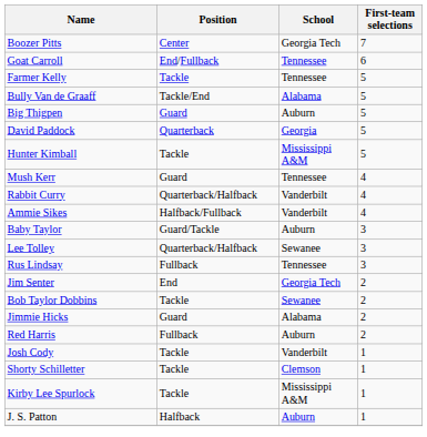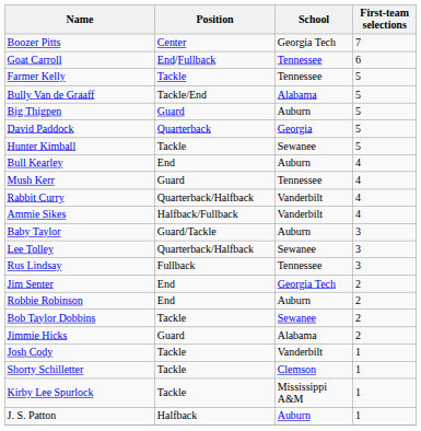 <table class="wikitable sortable">
 <tr>
 <th bgcolor="#DDDDFF" width="27%">Name</th>
 <th bgcolor="#DDDDFF" width="13%">Position</th>
 <th bgcolor="#DDDDFF" width="14%">School</th>
 <th bgcolor="#DDDDFF" width="10%">First-team selections</th>
 </tr>
 <tr align="left">
 <td><a href='#'>Boozer Pitts</a></td>
 <td><a href='#'>Center</a></td>
 <td>Georgia Tech</td>
 <td>7</td>
 </tr>
 <tr align="left">
 <td><a href='#'>Goat Carroll</a></td>
 <td><a href='#'>End</a>/<a href='#'>Fullback</a></td>
 <td><a href='#'>Tennessee</a></td>
 <td>6</td>
 </tr>
 <tr align="left">
 <td><a href='#'>Farmer Kelly</a></td>
 <td><a href='#'>Tackle</a></td>
 <td>Tennessee</td>
 <td>5</td>
 </tr>
 <tr align="left">
 <td><a href='#'>Bully Van de Graaff</a></td>
 <td>Tackle/End</td>
 <td><a href='#'>Alabama</a></td>
 <td>5</td>
 </tr>
 <tr align="left">
 <td><a href='#'>Big Thigpen</a></td>
 <td><a href='#'>Guard</a></td>
 <td>Auburn</td>
 <td>5</td>
 </tr>
 <tr align="left">
 <td><a href='#'>David Paddock</a></td>
 <td><a href='#'>Quarterback</a></td>
 <td><a href='#'>Georgia</a></td>
 <td>5</td>
 </tr>
 <tr align="left">
 <td><a href='#'>Hunter Kimball</a></td>
 <td>Tackle</td>
-<td><a href='#'>Mississippi A&M</a></td>
+<td>Sewanee</td>
 <td>5</td>
+</tr>
+<tr align="left">
+<td><a href='#'>Bull Kearley</a></td>
+<td>End</td>
+<td>Auburn</td>
+<td>4</td>
 </tr>
 <tr align="left">
 <td><a href='#'>Mush Kerr</a></td>
 <td>Guard</td>
 <td>Tennessee</td>
 <td>4</td>
 </tr>
 <tr align="left">
 <td><a href='#'>Rabbit Curry</a></td>
 <td>Quarterback/Halfback</td>
 <td>Vanderbilt</td>
 <td>4</td>
 </tr>
 <tr align="left">
 <td><a href='#'>Ammie Sikes</a></td>
 <td>Halfback/Fullback</td>
 <td>Vanderbilt</td>
 <td>4</td>
 </tr>
 <tr align="left">
 <td><a href='#'>Baby Taylor</a></td>
 <td>Guard/Tackle</td>
 <td>Auburn</td>
 <td>3</td>
 </tr>
 <tr align="left">
 <td><a href='#'>Lee Tolley</a></td>
 <td>Quarterback/Halfback</td>
 <td>Sewanee</td>
 <td>3</td>
 </tr>
 <tr align="left">
 <td><a href='#'>Rus Lindsay</a></td>
 <td>Fullback</td>
 <td>Tennessee</td>
 <td>3</td>
 </tr>
 <tr align="left">
 <td><a href='#'>Jim Senter</a></td>
 <td>End</td>
 <td><a href='#'>Georgia Tech</a></td>
 <td>2</td>
 </tr>
 <tr align="left">
+<td><a href='#'>Robbie Robinson</a></td>
+<td>End</td>
+<td>Auburn</td>
+<td>2</td>
+</tr>
+<tr align="left">
 <td><a href='#'>Bob Taylor Dobbins</a></td>
 <td>Tackle</td>
 <td><a href='#'>Sewanee</a></td>
 <td>2</td>
 </tr>
 <tr align="left">
 <td><a href='#'>Jimmie Hicks</a></td>
 <td>Guard</td>
 <td>Alabama</td>
-<td>2</td>
-</tr>
-<tr align="left">
-<td><a href='#'>Red Harris</a></td>
-<td>Fullback</td>
-<td>Auburn</td>
 <td>2</td>
 </tr>
 <tr align="left">
 <td><a href='#'>Josh Cody</a></td>
 <td>Tackle</td>
 <td>Vanderbilt</td>
 <td>1</td>
 </tr>
 <tr align="left">
 <td><a href='#'>Shorty Schilletter</a></td>
 <td>Tackle</td>
 <td><a href='#'>Clemson</a></td>
 <td>1</td>
 </tr>
 <tr align="left">
 <td><a href='#'>Kirby Lee Spurlock</a></td>
 <td>Tackle</td>
 <td>Mississippi A&M</td>
 <td>1</td>
 </tr>
 <tr align="left">
 <td>J. S. Patton</td>
 <td>Halfback</td>
 <td><a href='#'>Auburn</a></td>
 <td>1</td>
 </tr>
 <tr align="left">
 </tr>
 </table>
